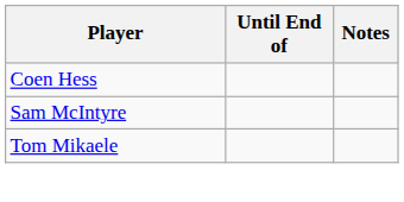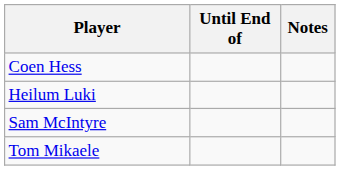 <table class="wikitable" style="font-size:90%">
 <tr bgcolor="#efefef">
 <th width="150">Player</th>
 <th width="70">Until End of</th>
 <th width="40">Notes</th>
 </tr>
 <tr>
 <td><a href='#'>Coen Hess</a></td>
+<td></td>
+<td></td>
+</tr>
+<tr>
+<td><a href='#'>Heilum Luki</a></td>
 <td></td>
 <td></td>
 </tr>
 <tr>
 <td><a href='#'>Sam McIntyre</a></td>
 <td></td>
 <td></td>
 </tr>
 <tr>
 <td><a href='#'>Tom Mikaele</a></td>
 <td></td>
 <td></td>
 </tr>
 </table>
